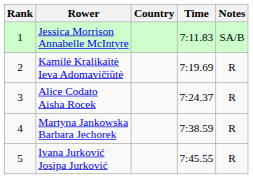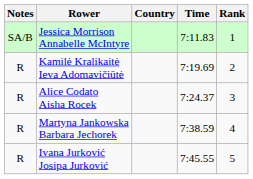 <table class="wikitable" style="text-align:center">
 <tr>
-<th>Rank</th>
+<th>Notes</th>
 <th>Rower</th>
 <th>Country</th>
 <th>Time</th>
-<th>Notes</th>
+<th>Rank</th>
 </tr>
 <tr bgcolor=ccffcc>
-<td>1</td>
+<td>SA/B</td>
 <td align="left"><a href='#'>Jessica Morrison</a><br><a href='#'>Annabelle McIntyre</a></td>
 <td align="left"></td>
 <td>7:11.83</td>
-<td>SA/B</td>
+<td>1</td>
 </tr>
 <tr>
-<td>2</td>
+<td>R</td>
 <td align="left"><a href='#'>Kamilė Kralikaitė</a><br><a href='#'>Ieva Adomavičiūtė</a></td>
 <td align="left"></td>
 <td>7:19.69</td>
-<td>R</td>
+<td>2</td>
 </tr>
 <tr>
-<td>3</td>
+<td>R</td>
 <td align="left"><a href='#'>Alice Codato</a><br><a href='#'>Aisha Rocek</a></td>
 <td align="left"></td>
 <td>7:24.37</td>
-<td>R</td>
+<td>3</td>
 </tr>
 <tr>
-<td>4</td>
+<td>R</td>
 <td align="left"><a href='#'>Martyna Jankowska</a><br><a href='#'>Barbara Jechorek</a></td>
 <td align="left"></td>
 <td>7:38.59</td>
-<td>R</td>
+<td>4</td>
 </tr>
 <tr>
-<td>5</td>
+<td>R</td>
 <td align="left"><a href='#'>Ivana Jurković</a><br><a href='#'>Josipa Jurković</a></td>
 <td align="left"></td>
 <td>7:45.55</td>
-<td>R</td>
+<td>5</td>
 </tr>
 </table>
